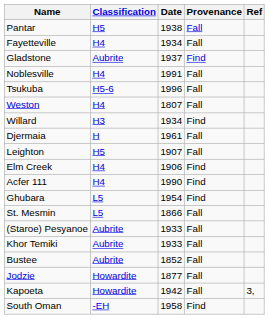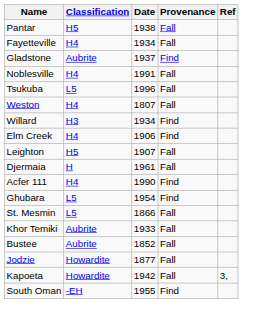 <table class="wikitable">
 <tr>
 <th>Name</th>
 <th><a href='#'>Classification</a></th>
 <th>Date</th>
 <th>Provenance</th>
 <th>Ref</th>
 </tr>
 <tr>
 <td>Pantar</td>
 <td><a href='#'>H5</a></td>
 <td>1938</td>
 <td><a href='#'>Fall</a></td>
 <td></td>
 </tr>
 <tr>
 <td>Fayetteville</td>
 <td><a href='#'>H4</a></td>
 <td>1934</td>
 <td>Fall</td>
 <td></td>
 </tr>
 <tr>
 <td>Gladstone</td>
 <td><a href='#'>Aubrite</a></td>
 <td>1937</td>
 <td><a href='#'>Find</a></td>
 <td></td>
 </tr>
 <tr>
 <td>Noblesville</td>
 <td><a href='#'>H4</a></td>
 <td>1991</td>
 <td>Fall</td>
 <td></td>
 </tr>
 <tr>
 <td>Tsukuba</td>
-<td><a href='#'>H5-6</a></td>
+<td><a href='#'>L5</a></td>
 <td>1996</td>
 <td>Fall</td>
 <td></td>
 </tr>
 <tr>
 <td><a href='#'>Weston</a></td>
 <td><a href='#'>H4</a></td>
 <td>1807</td>
 <td>Fall</td>
 <td></td>
 </tr>
 <tr>
 <td>Willard</td>
 <td><a href='#'>H3</a></td>
 <td>1934</td>
 <td>Find</td>
 <td></td>
 </tr>
 <tr>
-<td>Djermaia</td>
-<td><a href='#'>H</a></td>
-<td>1961</td>
-<td>Fall</td>
+<td>Elm Creek</td>
+<td><a href='#'>H4</a></td>
+<td>1906</td>
+<td>Find</td>
 <td></td>
 </tr>
 <tr>
 <td>Leighton</td>
 <td><a href='#'>H5</a></td>
 <td>1907</td>
 <td>Fall</td>
 <td></td>
 </tr>
 <tr>
-<td>Elm Creek</td>
-<td><a href='#'>H4</a></td>
-<td>1906</td>
-<td>Find</td>
+<td>Djermaia</td>
+<td><a href='#'>H</a></td>
+<td>1961</td>
+<td>Fall</td>
 <td></td>
 </tr>
 <tr>
 <td>Acfer 111</td>
 <td><a href='#'>H4</a></td>
 <td>1990</td>
 <td>Find</td>
 <td></td>
 </tr>
 <tr>
 <td>Ghubara</td>
 <td><a href='#'>L5</a></td>
 <td>1954</td>
 <td>Find</td>
 <td></td>
 </tr>
 <tr>
 <td>St. Mesmin</td>
 <td><a href='#'>L5</a></td>
 <td>1866</td>
-<td>Fall</td>
-<td></td>
-</tr>
-<tr>
-<td>(Staroe) Pesyanoe</td>
-<td><a href='#'>Aubrite</a></td>
-<td>1933</td>
 <td>Fall</td>
 <td></td>
 </tr>
 <tr>
 <td>Khor Temiki</td>
 <td><a href='#'>Aubrite</a></td>
 <td>1933</td>
 <td>Fall</td>
 <td></td>
 </tr>
 <tr>
 <td>Bustee</td>
 <td><a href='#'>Aubrite</a></td>
 <td>1852</td>
 <td>Fall</td>
 <td></td>
 </tr>
 <tr>
 <td><a href='#'>Jodzie</a></td>
 <td><a href='#'>Howardite</a></td>
 <td>1877</td>
 <td>Fall</td>
 <td></td>
 </tr>
 <tr>
 <td>Kapoeta</td>
 <td><a href='#'>Howardite</a></td>
 <td>1942</td>
 <td>Fall</td>
 <td> 3,</td>
 </tr>
 <tr>
 <td>South Oman</td>
 <td><a href='#'>-EH</a></td>
-<td>1958</td>
+<td>1955</td>
 <td>Find</td>
 <td></td>
 </tr>
 </table>
